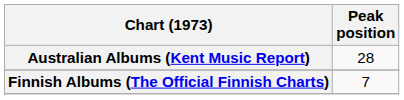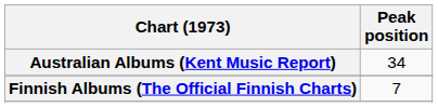 <table class="wikitable sortable plainrowheaders">
 <tr>
 <th>Chart (1973)</th>
 <th>Peak<br>position</th>
 </tr>
 <tr>
 <th scope=row>Australian Albums (<a href='#'>Kent Music Report</a>)</th>
-<td style="text-align:center;">28</td>
+<td style="text-align:center;">34</td>
 </tr>
 <tr>
 </tr>
 <tr>
 </tr>
 <tr>
 </tr>
 <tr>
 <th scope="row">Finnish Albums (<a href='#'>The Official Finnish Charts</a>)</th>
 <td align="center">7</td>
 </tr>
 <tr>
 </tr>
 <tr>
 </tr>
 <tr>
 </tr>
 </table>
